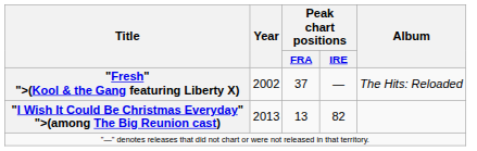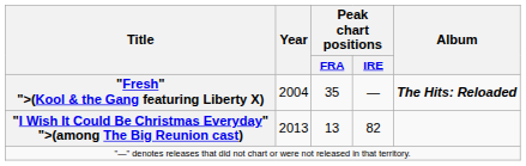 <table class="wikitable plainrowheaders" style="text-align:center;" border="1">
 <tr>
 <th scope="col" rowspan="2" style="width:20em;">Title</th>
 <th scope="col" rowspan="2">Year</th>
 <th scope="col" colspan="2">Peak<br>chart<br>positions</th>
 <th scope="col" rowspan="2">Album</th>
 </tr>
 <tr>
 <th scope="col" style="width:3em;font-size:90%;"><a href='#'>FRA</a><br></th>
 <th scope="col" style="width:3em;font-size:90%;"><a href='#'>IRE</a><br></th>
 </tr>
 <tr>
 <th scope="row">"<a href='#'>Fresh</a>"<br><span>">(<a href='#'>Kool & the Gang</a> featuring Liberty X)</span></th>
-<td>2002</td>
-<td>37</td>
+<td>2004</td>
+<td>35</td>
 <td>—</td>
-<td><em>The Hits: Reloaded</em></td>
+<td><strong><em>The Hits: Reloaded</em></strong></td>
 </tr>
 <tr>
 <th scope="row">"<a href='#'>I Wish It Could Be Christmas Everyday</a>"<br><span>">(among <a href='#'>The Big Reunion cast</a>)</span></th>
 <td>2013</td>
 <td>13</td>
 <td>82</td>
 <td></td>
 </tr>
 <tr>
 <td align="center" colspan="15" style="font-size:8pt">"—" denotes releases that did not chart or were not released in that territory.</td>
 </tr>
 </table>
